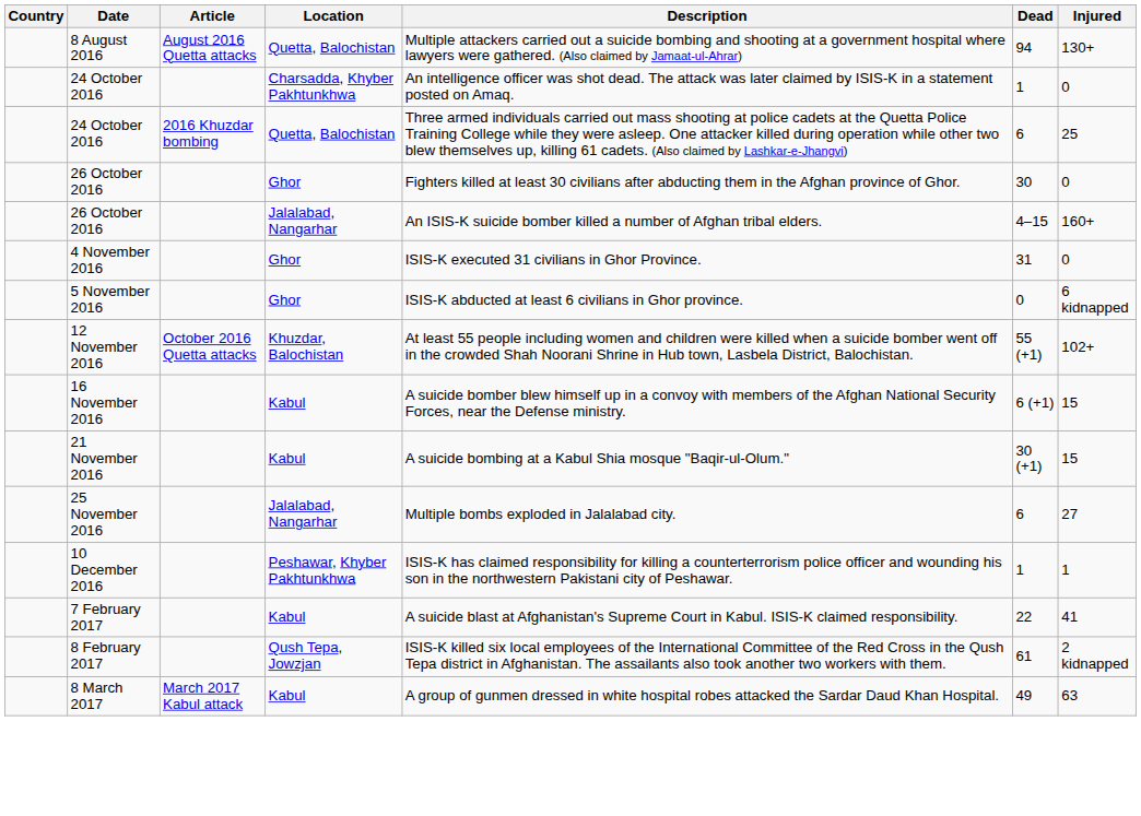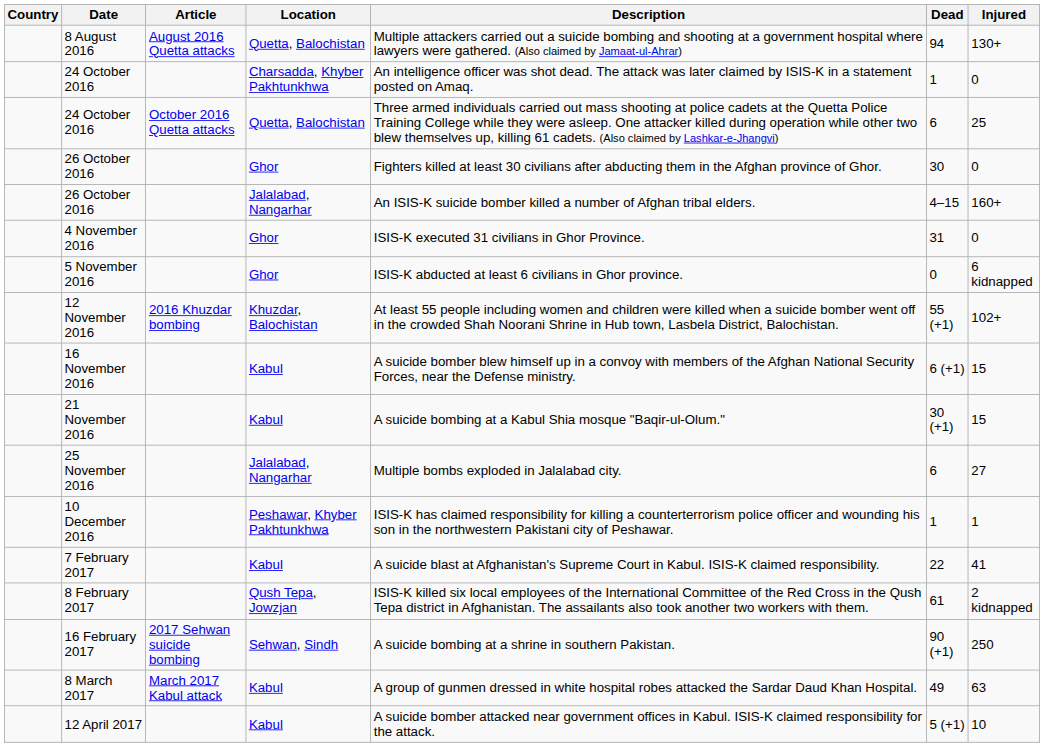 <table class="wikitable">
 <tr>
 <th>Country</th>
 <th>Date</th>
 <th>Article</th>
 <th>Location</th>
 <th>Description</th>
 <th>Dead</th>
 <th>Injured</th>
 </tr>
 <tr>
 <td></td>
 <td>8 August 2016</td>
 <td><a href='#'>August 2016 Quetta attacks</a></td>
 <td><a href='#'>Quetta</a>, <a href='#'>Balochistan</a></td>
 <td>Multiple attackers carried out a suicide bombing and shooting at a government hospital where lawyers were gathered. <small>(Also claimed by <a href='#'>Jamaat-ul-Ahrar</a>)</small></td>
 <td>94</td>
 <td>130+</td>
 </tr>
 <tr>
 <td></td>
 <td>24 October 2016</td>
 <td></td>
 <td><a href='#'>Charsadda</a>, <a href='#'>Khyber Pakhtunkhwa</a></td>
 <td>An intelligence officer was shot dead. The attack was later claimed by ISIS-K in a statement posted on Amaq.</td>
 <td>1</td>
 <td>0</td>
 </tr>
 <tr>
 <td></td>
 <td>24 October 2016</td>
-<td><a href='#'>2016 Khuzdar bombing</a></td>
+<td><a href='#'>October 2016 Quetta attacks</a></td>
 <td><a href='#'>Quetta</a>, <a href='#'>Balochistan</a></td>
 <td>Three armed individuals carried out mass shooting at police cadets at the Quetta Police Training College while they were asleep. One attacker killed during operation while other two blew themselves up, killing 61 cadets. <small>(Also claimed by <a href='#'>Lashkar-e-Jhangvi</a>)</small></td>
 <td>6</td>
 <td>25</td>
 </tr>
 <tr>
 <td></td>
 <td>26 October 2016</td>
 <td></td>
 <td><a href='#'>Ghor</a></td>
 <td>Fighters killed at least 30 civilians after abducting them in the Afghan province of Ghor.</td>
 <td>30</td>
 <td>0</td>
 </tr>
 <tr>
 <td></td>
 <td>26 October 2016</td>
 <td></td>
 <td><a href='#'>Jalalabad</a>, <a href='#'>Nangarhar</a></td>
 <td>An ISIS-K suicide bomber killed a number of Afghan tribal elders.</td>
 <td>4–15</td>
 <td>160+</td>
 </tr>
 <tr>
 <td></td>
 <td>4 November 2016</td>
 <td></td>
 <td><a href='#'>Ghor</a></td>
 <td>ISIS-K executed 31 civilians in Ghor Province.</td>
 <td>31</td>
 <td>0</td>
 </tr>
 <tr>
 <td></td>
 <td>5 November 2016</td>
 <td></td>
 <td><a href='#'>Ghor</a></td>
 <td>ISIS-K abducted at least 6 civilians in Ghor province.</td>
 <td>0</td>
 <td>6 kidnapped</td>
 </tr>
 <tr>
 <td></td>
 <td>12 November 2016</td>
-<td><a href='#'>October 2016 Quetta attacks</a></td>
+<td><a href='#'>2016 Khuzdar bombing</a></td>
 <td><a href='#'>Khuzdar</a>, <a href='#'>Balochistan</a></td>
 <td>At least 55 people including women and children were killed when a suicide bomber went off in the crowded Shah Noorani Shrine in Hub town, Lasbela District, Balochistan.</td>
 <td>55 (+1)</td>
 <td>102+</td>
 </tr>
 <tr>
 <td></td>
 <td>16 November 2016</td>
 <td></td>
 <td><a href='#'>Kabul</a></td>
 <td>A suicide bomber blew himself up in a convoy with members of the Afghan National Security Forces, near the Defense ministry.</td>
 <td>6 (+1)</td>
 <td>15</td>
 </tr>
 <tr>
 <td></td>
 <td>21 November 2016</td>
 <td></td>
 <td><a href='#'>Kabul</a></td>
 <td>A suicide bombing at a Kabul Shia mosque "Baqir-ul-Olum."</td>
 <td>30 (+1)</td>
 <td>15</td>
 </tr>
 <tr>
 <td></td>
 <td>25 November 2016</td>
 <td></td>
 <td><a href='#'>Jalalabad</a>, <a href='#'>Nangarhar</a></td>
 <td>Multiple bombs exploded in Jalalabad city.</td>
 <td>6</td>
 <td>27</td>
 </tr>
 <tr>
 <td></td>
 <td>10 December 2016</td>
 <td></td>
 <td><a href='#'>Peshawar</a>, <a href='#'>Khyber Pakhtunkhwa</a></td>
 <td>ISIS-K has claimed responsibility for killing a counterterrorism police officer and wounding his son in the northwestern Pakistani city of Peshawar.</td>
 <td>1</td>
 <td>1</td>
 </tr>
 <tr>
 <td></td>
 <td>7 February 2017</td>
 <td></td>
 <td><a href='#'>Kabul</a></td>
 <td>A suicide blast at Afghanistan's Supreme Court in Kabul. ISIS-K claimed responsibility.</td>
 <td>22</td>
 <td>41</td>
 </tr>
 <tr>
 <td></td>
 <td>8 February 2017</td>
 <td></td>
 <td><a href='#'>Qush Tepa</a>, <a href='#'>Jowzjan</a></td>
 <td>ISIS-K killed six local employees of the International Committee of the Red Cross in the Qush Tepa district in Afghanistan. The assailants also took another two workers with them.</td>
 <td>61</td>
 <td>2 kidnapped</td>
 </tr>
 <tr>
 <td></td>
+<td>16 February 2017</td>
+<td><a href='#'>2017 Sehwan suicide bombing</a></td>
+<td><a href='#'>Sehwan</a>, <a href='#'>Sindh</a></td>
+<td>A suicide bombing at a shrine in southern Pakistan.</td>
+<td>90 (+1)</td>
+<td>250</td>
+</tr>
+<tr>
+<td></td>
 <td>8 March 2017</td>
 <td><a href='#'>March 2017 Kabul attack</a></td>
 <td><a href='#'>Kabul</a></td>
 <td>A group of gunmen dressed in white hospital robes attacked the Sardar Daud Khan Hospital.</td>
 <td>49</td>
 <td>63</td>
 </tr>
+<tr>
+<td></td>
+<td>12 April 2017</td>
+<td></td>
+<td><a href='#'>Kabul</a></td>
+<td>A suicide bomber attacked near government offices in Kabul. ISIS-K claimed responsibility for the attack.</td>
+<td>5 (+1)</td>
+<td>10</td>
+</tr>
 </table>
